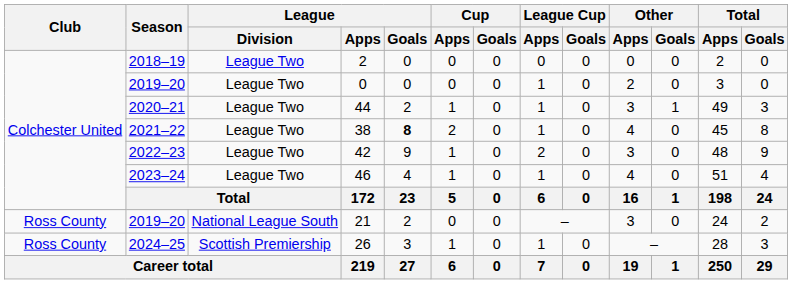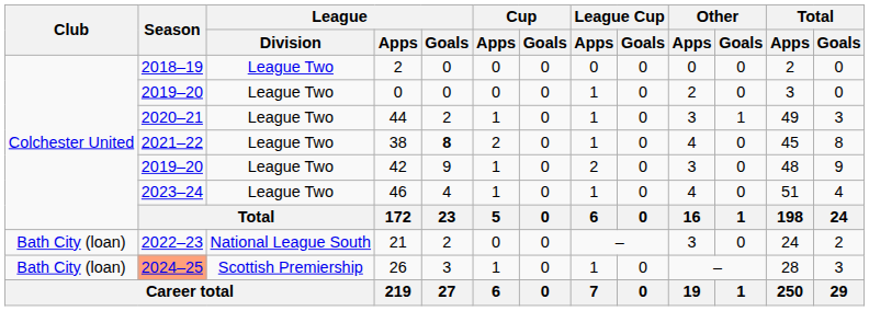 <table class=wikitable style="text-align: center;">
 <tr>
 <th rowspan=2>Club</th>
 <th rowspan=2>Season</th>
 <th colspan=3>League</th>
 <th colspan=2>Cup</th>
 <th colspan=2>League Cup</th>
 <th colspan=2>Other</th>
 <th colspan=2>Total</th>
 </tr>
 <tr>
 <th>Division</th>
 <th>Apps</th>
 <th>Goals</th>
 <th>Apps</th>
 <th>Goals</th>
 <th>Apps</th>
 <th>Goals</th>
 <th>Apps</th>
 <th>Goals</th>
 <th>Apps</th>
 <th>Goals</th>
 </tr>
 <tr>
 <td rowspan="7"><a href='#'>Colchester United</a></td>
 <td><a href='#'>2018–19</a></td>
 <td><a href='#'>League Two</a></td>
 <td>2</td>
 <td>0</td>
 <td>0</td>
 <td>0</td>
 <td>0</td>
 <td>0</td>
 <td>0</td>
 <td>0</td>
 <td>2</td>
 <td>0</td>
 </tr>
 <tr>
 <td><a href='#'>2019–20</a></td>
 <td>League Two</td>
 <td>0</td>
 <td>0</td>
 <td>0</td>
 <td>0</td>
 <td>1</td>
 <td>0</td>
 <td>2</td>
 <td>0</td>
 <td>3</td>
 <td>0</td>
 </tr>
 <tr>
 <td><a href='#'>2020–21</a></td>
 <td>League Two</td>
 <td>44</td>
 <td>2</td>
 <td>1</td>
 <td>0</td>
 <td>1</td>
 <td>0</td>
 <td>3</td>
 <td>1</td>
 <td>49</td>
 <td>3</td>
 </tr>
 <tr>
 <td><a href='#'>2021–22</a></td>
 <td>League Two</td>
 <td>38</td>
 <td><strong>8</strong></td>
 <td>2</td>
 <td>0</td>
 <td>1</td>
 <td>0</td>
 <td>4</td>
 <td>0</td>
 <td>45</td>
 <td>8</td>
 </tr>
 <tr>
-<td><a href='#'>2022–23</a></td>
+<td><a href='#'>2019–20</a></td>
 <td>League Two</td>
 <td>42</td>
 <td>9</td>
 <td>1</td>
 <td>0</td>
 <td>2</td>
 <td>0</td>
 <td>3</td>
 <td>0</td>
 <td>48</td>
 <td>9</td>
 </tr>
 <tr>
 <td><a href='#'>2023–24</a></td>
 <td>League Two</td>
 <td>46</td>
 <td>4</td>
 <td>1</td>
 <td>0</td>
 <td>1</td>
 <td>0</td>
 <td>4</td>
 <td>0</td>
 <td>51</td>
 <td>4</td>
 </tr>
 <tr>
 <th colspan="2">Total</th>
 <th>172</th>
 <th>23</th>
 <th>5</th>
 <th>0</th>
 <th>6</th>
 <th>0</th>
 <th>16</th>
 <th>1</th>
 <th>198</th>
 <th>24</th>
 </tr>
 <tr>
-<td><a href='#'>Ross County</a></td>
-<td><a href='#'>2019–20</a></td>
+<td><a href='#'>Bath City</a> (loan)</td>
+<td><a href='#'>2022–23</a></td>
 <td><a href='#'>National League South</a></td>
 <td>21</td>
 <td>2</td>
 <td>0</td>
 <td>0</td>
 <td colspan=2>–</td>
 <td>3</td>
 <td>0</td>
 <td>24</td>
 <td>2</td>
 </tr>
 <tr>
-<td><a href='#'>Ross County</a></td>
-<td><a href='#'>2024–25</a></td>
+<td><a href='#'>Bath City</a> (loan)</td>
+<td style="background: lightsalmon;"><a href='#'>2024–25</a></td>
 <td><a href='#'>Scottish Premiership</a></td>
 <td>26</td>
 <td>3</td>
 <td>1</td>
 <td>0</td>
 <td>1</td>
 <td>0</td>
 <td colspan=2>–</td>
 <td>28</td>
 <td>3</td>
 </tr>
 <tr>
 <th colspan="3">Career total</th>
 <th>219</th>
 <th>27</th>
 <th>6</th>
 <th>0</th>
 <th>7</th>
 <th>0</th>
 <th>19</th>
 <th>1</th>
 <th>250</th>
 <th>29</th>
 </tr>
 </table>
